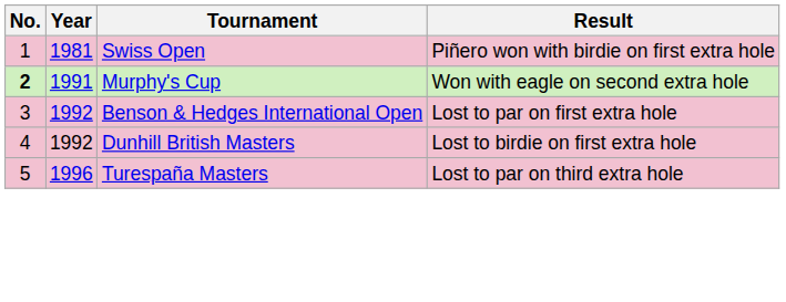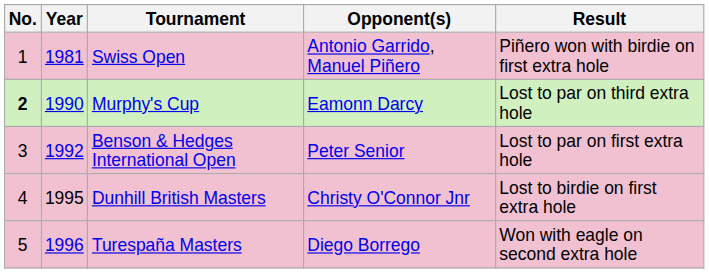 <table class="wikitable" style="font-size:95%;">
 <tr>
 <th>No.</th>
 <th>Year</th>
 <th>Tournament</th>
+<th>Opponent(s)</th>
 <th>Result</th>
 </tr>
 <tr style="background:#F2C1D1;">
 <td align=center>1</td>
 <td><a href='#'>1981</a></td>
 <td><a href='#'>Swiss Open</a></td>
+<td> <a href='#'>Antonio Garrido</a>,  <a href='#'>Manuel Piñero</a></td>
 <td>Piñero won with birdie on first extra hole</td>
 </tr>
 <tr style="background:#D0F0C0;">
 <td align=center><strong>2</strong></td>
-<td><a href='#'>1991</a></td>
+<td><a href='#'>1990</a></td>
 <td><a href='#'>Murphy's Cup</a></td>
-<td>Won with eagle on second extra hole</td>
+<td> <a href='#'>Eamonn Darcy</a></td>
+<td>Lost to par on third extra hole</td>
 </tr>
 <tr style="background:#F2C1D1;">
 <td align=center>3</td>
 <td><a href='#'>1992</a></td>
 <td><a href='#'>Benson & Hedges International Open</a></td>
+<td> <a href='#'>Peter Senior</a></td>
 <td>Lost to par on first extra hole</td>
 </tr>
 <tr style="background:#F2C1D1;">
 <td align=center>4</td>
-<td>1992</td>
+<td>1995</td>
 <td><a href='#'>Dunhill British Masters</a></td>
+<td> <a href='#'>Christy O'Connor Jnr</a></td>
 <td>Lost to birdie on first extra hole</td>
 </tr>
 <tr style="background:#F2C1D1;">
 <td align=center>5</td>
 <td><a href='#'>1996</a></td>
 <td><a href='#'>Turespaña Masters</a></td>
-<td>Lost to par on third extra hole</td>
+<td> <a href='#'>Diego Borrego</a></td>
+<td>Won with eagle on second extra hole</td>
 </tr>
 </table>
